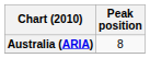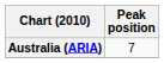 <table class="wikitable sortable plainrowheaders" style="text-align:center;">
 <tr>
 <th scope="col">Chart (2010)</th>
 <th scope="col">Peak<br>position</th>
 </tr>
 <tr>
 <th scope="row">Australia (<a href='#'>ARIA</a>)</th>
-<td>8</td>
+<td>7</td>
 </tr>
 <tr>
 </tr>
 </table>
